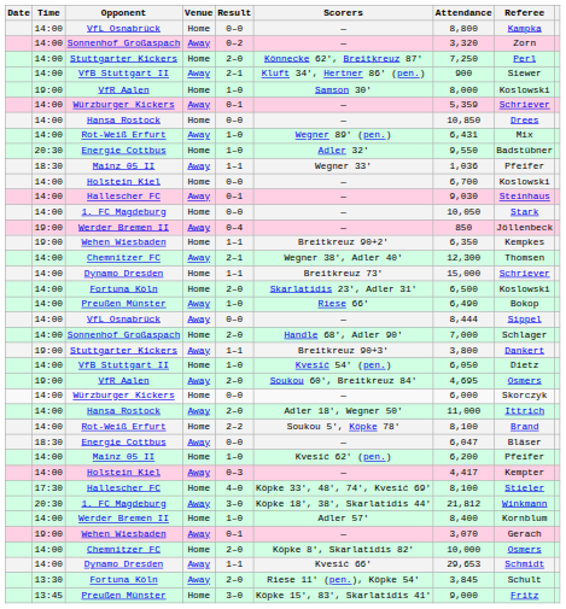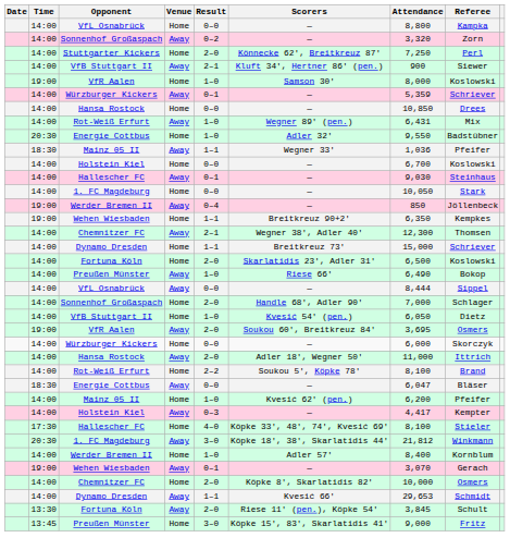 <table class="wikitable sortable" style="text-align:center">
 <tr>
 <th>Date</th>
 <th>Time</th>
 <th>Opponent</th>
 <th>Venue</th>
 <th>Result</th>
 <th class="unsortable">Scorers</th>
 <th>Attendance</th>
 <th class="unsortable">Referee</th>
 <th class="unsortable"></th>
 </tr>
 <tr style="background-color:#f3f3f3;">
 <td></td>
 <td>14:00</td>
 <td><a href='#'>VfL Osnabrück</a></td>
 <td>Home</td>
 <td>0–0</td>
 <td>—</td>
 <td>8,800</td>
 <td><a href='#'>Kampka</a></td>
 <td></td>
 </tr>
 <tr style="background-color:#ffd0e3;">
 <td></td>
 <td>14:00</td>
 <td><a href='#'>Sonnenhof Großaspach</a></td>
 <td><a href='#'>Away</a></td>
 <td>0–2</td>
 <td>—</td>
 <td>3,320</td>
 <td>Zorn</td>
 <td></td>
 </tr>
 <tr style="background-color:#d0ffe3;">
 <td></td>
 <td>14:00</td>
 <td><a href='#'>Stuttgarter Kickers</a></td>
 <td>Home</td>
 <td>2–0</td>
 <td><a href='#'>Könnecke</a> 62', <a href='#'>Breitkreuz</a> 87'</td>
 <td>7,250</td>
 <td><a href='#'>Perl</a></td>
 <td></td>
 </tr>
 <tr style="background-color:#d0ffe3;">
 <td></td>
 <td>14:00</td>
 <td><a href='#'>VfB Stuttgart II</a></td>
 <td><a href='#'>Away</a></td>
 <td>2–1</td>
 <td><a href='#'>Kluft</a> 34', <a href='#'>Hertner</a> 86' (<a href='#'>pen.</a>)</td>
 <td>900</td>
 <td>Siewer</td>
 <td></td>
 </tr>
 <tr style="background-color:#d0ffe3;">
 <td></td>
 <td>19:00</td>
 <td><a href='#'>VfR Aalen</a></td>
 <td>Home</td>
 <td>1–0</td>
 <td><a href='#'>Samson</a> 30'</td>
 <td>8,000</td>
 <td>Koslowski</td>
 <td></td>
 </tr>
 <tr style="background-color:#ffd0e3;">
 <td></td>
 <td>14:00</td>
 <td><a href='#'>Würzburger Kickers</a></td>
 <td><a href='#'>Away</a></td>
 <td>0–1</td>
 <td>—</td>
 <td>5,359</td>
 <td><a href='#'>Schriever</a></td>
 <td></td>
 </tr>
 <tr style="background-color:#f3f3f3;">
 <td></td>
 <td>14:00</td>
 <td><a href='#'>Hansa Rostock</a></td>
 <td>Home</td>
 <td>0–0</td>
 <td>—</td>
 <td>10,850</td>
 <td><a href='#'>Drees</a></td>
 <td></td>
 </tr>
 <tr style="background-color:#d0ffe3;">
 <td></td>
 <td>14:00</td>
 <td><a href='#'>Rot-Weiß Erfurt</a></td>
 <td><a href='#'>Away</a></td>
 <td>1–0</td>
 <td><a href='#'>Wegner</a> 89' (<a href='#'>pen.</a>)</td>
 <td>6,431</td>
 <td>Mix</td>
 <td></td>
 </tr>
 <tr style="background-color:#d0ffe3;">
 <td></td>
 <td>20:30</td>
 <td><a href='#'>Energie Cottbus</a></td>
 <td>Home</td>
 <td>1–0</td>
 <td><a href='#'>Adler</a> 32'</td>
 <td>9,550</td>
 <td>Badstübner</td>
 <td></td>
 </tr>
 <tr style="background-color:#f3f3f3;">
 <td></td>
 <td>18:30</td>
 <td><a href='#'>Mainz 05 II</a></td>
 <td><a href='#'>Away</a></td>
 <td>1–1</td>
 <td>Wegner 33'</td>
 <td>1,036</td>
 <td>Pfeifer</td>
 <td></td>
 </tr>
 <tr style="background-color:#f3f3f3;">
 <td></td>
 <td>14:00</td>
 <td><a href='#'>Holstein Kiel</a></td>
 <td>Home</td>
 <td>0–0</td>
 <td>—</td>
 <td>6,700</td>
 <td>Koslowski</td>
 <td></td>
 </tr>
 <tr style="background-color:#ffd0e3;">
 <td></td>
 <td>14:00</td>
 <td><a href='#'>Hallescher FC</a></td>
 <td><a href='#'>Away</a></td>
 <td>0–1</td>
 <td>—</td>
 <td>9,030</td>
 <td><a href='#'>Steinhaus</a></td>
 <td></td>
 </tr>
 <tr style="background-color:#f3f3f3;">
 <td></td>
 <td>14:00</td>
 <td><a href='#'>1. FC Magdeburg</a></td>
 <td>Home</td>
 <td>0–0</td>
 <td>—</td>
 <td>10,050</td>
 <td><a href='#'>Stark</a></td>
 <td></td>
 </tr>
 <tr style="background-color:#ffd0e3;">
 <td></td>
 <td>19:00</td>
 <td><a href='#'>Werder Bremen II</a></td>
 <td><a href='#'>Away</a></td>
 <td>0–4</td>
 <td>—</td>
 <td>850</td>
 <td>Jöllenbeck</td>
 <td></td>
 </tr>
 <tr style="background-color:#f3f3f3;">
 <td></td>
 <td>19:00</td>
 <td><a href='#'>Wehen Wiesbaden</a></td>
 <td>Home</td>
 <td>1–1</td>
 <td>Breitkreuz 90+2'</td>
 <td>6,350</td>
 <td>Kempkes</td>
 <td></td>
 </tr>
 <tr style="background-color:#d0ffe3;">
 <td></td>
 <td>14:00</td>
 <td><a href='#'>Chemnitzer FC</a></td>
 <td><a href='#'>Away</a></td>
 <td>2–1</td>
 <td>Wegner 38', Adler 40'</td>
 <td>12,300</td>
 <td>Thomsen</td>
 <td></td>
 </tr>
 <tr style="background-color:#f3f3f3;">
 <td></td>
 <td>14:00</td>
 <td><a href='#'>Dynamo Dresden</a></td>
 <td>Home</td>
 <td>1–1</td>
 <td>Breitkreuz 73'</td>
 <td>15,000</td>
 <td><a href='#'>Schriever</a></td>
 <td></td>
 </tr>
 <tr style="background-color:#d0ffe3;">
 <td></td>
 <td>14:00</td>
 <td><a href='#'>Fortuna Köln</a></td>
 <td>Home</td>
 <td>2–0</td>
 <td><a href='#'>Skarlatidis</a> 23', Adler 31'</td>
 <td>6,500</td>
 <td>Koslowski</td>
 <td></td>
 </tr>
 <tr style="background-color:#d0ffe3;">
 <td></td>
 <td>14:00</td>
 <td><a href='#'>Preußen Münster</a></td>
 <td><a href='#'>Away</a></td>
 <td>1–0</td>
 <td><a href='#'>Riese</a> 66'</td>
 <td>6,490</td>
 <td>Bokop</td>
 <td></td>
 </tr>
 <tr style="background-color:#f3f3f3;">
 <td></td>
 <td>14:00</td>
 <td><a href='#'>VfL Osnabrück</a></td>
 <td><a href='#'>Away</a></td>
 <td>0–0</td>
 <td>—</td>
 <td>8,444</td>
 <td><a href='#'>Sippel</a></td>
 <td></td>
 </tr>
 <tr style="background-color:#d0ffe3;">
 <td></td>
 <td>14:00</td>
 <td><a href='#'>Sonnenhof Großaspach</a></td>
 <td>Home</td>
 <td>2–0</td>
 <td><a href='#'>Handle</a> 68', Adler 90'</td>
 <td>7,000</td>
 <td>Schlager</td>
 <td></td>
 </tr>
-<tr style="background-color:#f3f3f3;">
-<td></td>
-<td>19:00</td>
-<td><a href='#'>Stuttgarter Kickers</a></td>
-<td><a href='#'>Away</a></td>
-<td>1–1</td>
-<td>Breitkreuz 90+3'</td>
-<td>3,800</td>
-<td><a href='#'>Dankert</a></td>
-<td></td>
-</tr>
 <tr style="background-color:#d0ffe3;">
 <td></td>
 <td>14:00</td>
 <td><a href='#'>VfB Stuttgart II</a></td>
 <td>Home</td>
 <td>1–0</td>
 <td><a href='#'>Kvesić</a> 54' (<a href='#'>pen.</a>)</td>
 <td>6,050</td>
 <td>Dietz</td>
 <td></td>
 </tr>
 <tr style="background-color:#d0ffe3;">
 <td></td>
 <td>19:00</td>
 <td><a href='#'>VfR Aalen</a></td>
 <td><a href='#'>Away</a></td>
 <td>2–0</td>
 <td><a href='#'>Soukou</a> 60', Breitkreuz 84'</td>
-<td>4,695</td>
+<td>3,695</td>
 <td><a href='#'>Osmers</a></td>
 <td></td>
 </tr>
 <tr style="background-color:#;">
 <td></td>
 <td>14:00</td>
 <td><a href='#'>Würzburger Kickers</a></td>
 <td>Home</td>
 <td>0–0</td>
 <td>—</td>
 <td>6,000</td>
 <td>Skorczyk</td>
 <td></td>
 </tr>
 <tr style="background-color:#d0ffe3;">
 <td></td>
 <td>14:00</td>
 <td><a href='#'>Hansa Rostock</a></td>
 <td><a href='#'>Away</a></td>
 <td>2–0</td>
 <td>Adler 18', Wegner 50'</td>
 <td>11,000</td>
 <td><a href='#'>Ittrich</a></td>
 <td></td>
 </tr>
 <tr style="background-color:#f3f3f3;">
 <td></td>
 <td>14:00</td>
 <td><a href='#'>Rot-Weiß Erfurt</a></td>
 <td>Home</td>
 <td>2–2</td>
 <td>Soukou 5', <a href='#'>Köpke</a> 78'</td>
 <td>8,100</td>
 <td><a href='#'>Brand</a></td>
 <td></td>
 </tr>
 <tr style="background-color:#f3f3f3;">
 <td></td>
 <td>18:30</td>
 <td><a href='#'>Energie Cottbus</a></td>
 <td><a href='#'>Away</a></td>
 <td>0–0</td>
 <td>—</td>
 <td>6,047</td>
 <td>Bläser</td>
 <td></td>
 </tr>
 <tr style="background-color:#d0ffe3;">
 <td></td>
 <td>14:00</td>
 <td><a href='#'>Mainz 05 II</a></td>
 <td>Home</td>
 <td>1–0</td>
 <td>Kvesić 62' (<a href='#'>pen.</a>)</td>
 <td>6,200</td>
 <td>Pfeifer</td>
 <td></td>
 </tr>
 <tr style="background-color:#ffd0e3;">
 <td></td>
 <td>14:00</td>
 <td><a href='#'>Holstein Kiel</a></td>
 <td><a href='#'>Away</a></td>
 <td>0–3</td>
 <td>—</td>
 <td>4,417</td>
 <td>Kempter</td>
 <td></td>
 </tr>
 <tr style="background-color:#d0ffe3;">
 <td></td>
 <td>17:30</td>
 <td><a href='#'>Hallescher FC</a></td>
 <td>Home</td>
 <td>4–0</td>
 <td>Köpke 33', 48', 74', Kvesić 69'</td>
 <td>8,100</td>
 <td><a href='#'>Stieler</a></td>
 <td></td>
 </tr>
 <tr style="background-color:#d0ffe3;">
 <td></td>
 <td>20:30</td>
 <td><a href='#'>1. FC Magdeburg</a></td>
 <td><a href='#'>Away</a></td>
 <td>3–0</td>
 <td>Köpke 18', 38', Skarlatidis 44'</td>
 <td>21,812</td>
 <td><a href='#'>Winkmann</a></td>
 <td></td>
 </tr>
 <tr style="background-color:#d0ffe3;">
 <td></td>
 <td>14:00</td>
 <td><a href='#'>Werder Bremen II</a></td>
 <td>Home</td>
 <td>1–0</td>
 <td>Adler 57'</td>
 <td>8,400</td>
 <td>Kornblum</td>
 <td></td>
 </tr>
 <tr style="background-color:#ffd0e3;">
 <td></td>
 <td>19:00</td>
 <td><a href='#'>Wehen Wiesbaden</a></td>
 <td><a href='#'>Away</a></td>
 <td>0–1</td>
 <td>—</td>
 <td>3,070</td>
 <td>Gerach</td>
 <td></td>
 </tr>
 <tr style="background-color:#d0ffe3;">
 <td></td>
 <td>14:00</td>
 <td><a href='#'>Chemnitzer FC</a></td>
 <td>Home</td>
 <td>2–0</td>
 <td>Köpke 8', Skarlatidis 82'</td>
 <td>10,000</td>
 <td><a href='#'>Osmers</a></td>
 <td></td>
 </tr>
 <tr style="background-color:#f3f3f3;">
 <td></td>
 <td>14:00</td>
 <td><a href='#'>Dynamo Dresden</a></td>
 <td><a href='#'>Away</a></td>
 <td>1–1</td>
 <td>Kvesić 66'</td>
 <td>29,653</td>
 <td><a href='#'>Schmidt</a></td>
 <td></td>
 </tr>
 <tr style="background-color:#d0ffe3;">
 <td></td>
 <td>13:30</td>
 <td><a href='#'>Fortuna Köln</a></td>
 <td><a href='#'>Away</a></td>
 <td>2–0</td>
 <td>Riese 11' (<a href='#'>pen.</a>), Köpke 54'</td>
 <td>3,845</td>
 <td>Schult</td>
 <td></td>
 </tr>
 <tr style="background-color:#d0ffe3;">
 <td></td>
 <td>13:45</td>
 <td><a href='#'>Preußen Münster</a></td>
 <td>Home</td>
 <td>3–0</td>
 <td>Köpke 15', 83', Skarlatidis 41'</td>
 <td>9,000</td>
 <td><a href='#'>Fritz</a></td>
 <td></td>
 </tr>
 </table>
